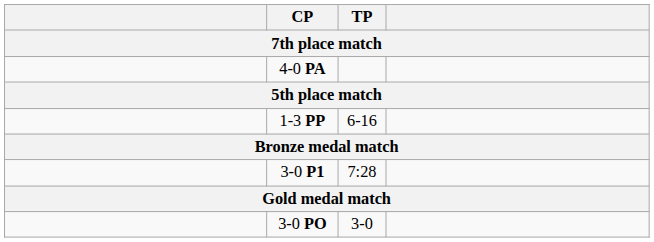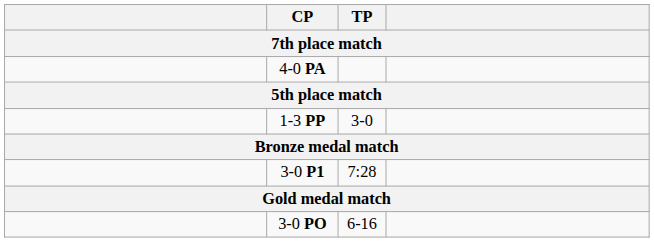 <table class="wikitable" style="text-align: center;" |>
 <tr>
 <th width="250"></th>
 <th width="62">CP</th>
 <th width="40">TP</th>
 <th width="250"></th>
 </tr>
 <tr>
 <th colspan="5">7th place match</th>
 </tr>
 <tr>
 <td style="text-align:left;"><strong></strong></td>
 <td>4-0 <strong>PA</strong></td>
 <td></td>
 <td style="text-align:left;"></td>
 </tr>
 <tr>
 <th colspan="5">5th place match</th>
 </tr>
 <tr>
 <td style="text-align:left;"></td>
 <td>1-3 <strong>PP</strong></td>
-<td>6-16</td>
+<td>3-0</td>
 <td style="text-align:left;"><strong></strong></td>
 </tr>
 <tr>
 <th colspan="5">Bronze medal match</th>
 </tr>
 <tr>
 <td style="text-align:left;"><strong></strong></td>
 <td>3-0 <strong>P1</strong></td>
 <td>7:28</td>
 <td style="text-align:left;"></td>
 </tr>
 <tr>
 <th colspan="5">Gold medal match</th>
 </tr>
 <tr>
 <td style="text-align:left;"><strong></strong></td>
 <td>3-0 <strong>PO</strong></td>
-<td>3-0</td>
+<td>6-16</td>
 <td style="text-align:left;"></td>
 </tr>
 </table>
